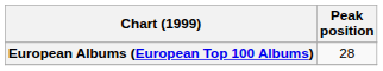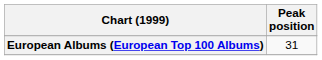 <table class="wikitable sortable plainrowheaders" style="text-align:center;">
 <tr>
 <th>Chart (1999)</th>
 <th>Peak <br>position</th>
 </tr>
 <tr>
 </tr>
 <tr>
 </tr>
 <tr>
 </tr>
 <tr>
 </tr>
 <tr>
 <th scope="row">European Albums (<a href='#'>European Top 100 Albums</a>)</th>
-<td>28</td>
+<td>31</td>
 </tr>
 <tr>
 </tr>
 <tr>
 </tr>
 <tr>
 </tr>
 <tr>
 </tr>
 <tr>
 </tr>
 <tr>
 </tr>
 <tr>
 </tr>
 <tr>
 </tr>
 <tr>
 </tr>
 </table>
